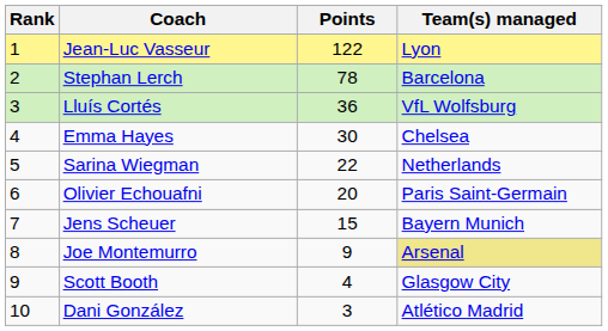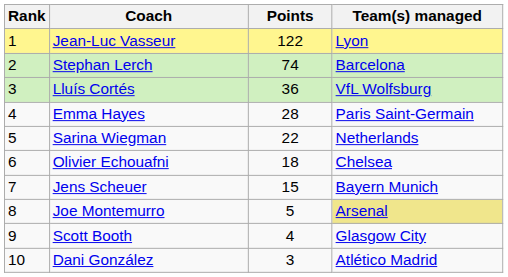 <table class="wikitable">
 <tr>
 <th style="width:25px">Rank</th>
 <th style="width:200px">Coach</th>
 <th style="width:80px">Points</th>
 <th style="width:170px">Team(s) managed</th>
 </tr>
 <tr bgcolor="#FFF68F">
 <td>1</td>
 <td> <a href='#'>Jean-Luc Vasseur</a></td>
 <td style="text-align:center">122</td>
 <td> <a href='#'>Lyon</a></td>
 </tr>
 <tr bgcolor="#D0F0C0">
 <td>2</td>
 <td> <a href='#'>Stephan Lerch</a></td>
-<td style="text-align:center">78</td>
+<td style="text-align:center">74</td>
 <td> <a href='#'>Barcelona</a></td>
 </tr>
 <tr bgcolor="#D0F0C0">
 <td>3</td>
 <td> <a href='#'>Lluís Cortés</a></td>
 <td style="text-align:center">36</td>
 <td> <a href='#'>VfL Wolfsburg</a></td>
 </tr>
 <tr>
 <td>4</td>
 <td> <a href='#'>Emma Hayes</a></td>
-<td style="text-align:center">30</td>
-<td> <a href='#'>Chelsea</a></td>
+<td style="text-align:center">28</td>
+<td> <a href='#'>Paris Saint-Germain</a></td>
 </tr>
 <tr>
 <td>5</td>
 <td> <a href='#'>Sarina Wiegman</a></td>
 <td style="text-align:center">22</td>
 <td> <a href='#'>Netherlands</a></td>
 </tr>
 <tr>
 <td>6</td>
 <td> <a href='#'>Olivier Echouafni</a></td>
-<td style="text-align:center">20</td>
-<td> <a href='#'>Paris Saint-Germain</a></td>
+<td style="text-align:center">18</td>
+<td> <a href='#'>Chelsea</a></td>
 </tr>
 <tr>
 <td>7</td>
 <td> <a href='#'>Jens Scheuer</a></td>
 <td style="text-align:center">15</td>
 <td> <a href='#'>Bayern Munich</a></td>
 </tr>
 <tr>
 <td>8</td>
 <td> <a href='#'>Joe Montemurro</a></td>
-<td style="text-align:center">9</td>
+<td style="text-align:center">5</td>
 <td style="background: khaki;"> <a href='#'>Arsenal</a></td>
 </tr>
 <tr>
 <td>9</td>
 <td> <a href='#'>Scott Booth</a></td>
 <td style="text-align:center">4</td>
 <td> <a href='#'>Glasgow City</a></td>
 </tr>
 <tr>
 <td>10</td>
 <td> <a href='#'>Dani González</a></td>
 <td style="text-align:center">3</td>
 <td> <a href='#'>Atlético Madrid</a></td>
 </tr>
 </table>
